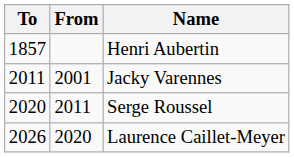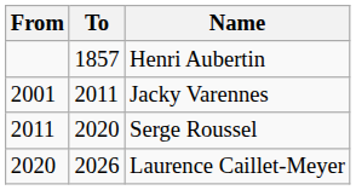 <table class="wikitable">
 <tr>
+<th>From</th>
 <th>To</th>
-<th>From</th>
 <th>Name</th>
 </tr>
 <tr>
+<td></td>
 <td>1857</td>
-<td></td>
 <td>Henri Aubertin</td>
 </tr>
 <tr>
+<td>2001</td>
 <td>2011</td>
-<td>2001</td>
 <td>Jacky Varennes</td>
 </tr>
 <tr>
+<td>2011</td>
 <td>2020</td>
-<td>2011</td>
 <td>Serge Roussel</td>
 </tr>
 <tr>
+<td>2020</td>
 <td>2026</td>
-<td>2020</td>
 <td>Laurence Caillet-Meyer</td>
 </tr>
 </table>
